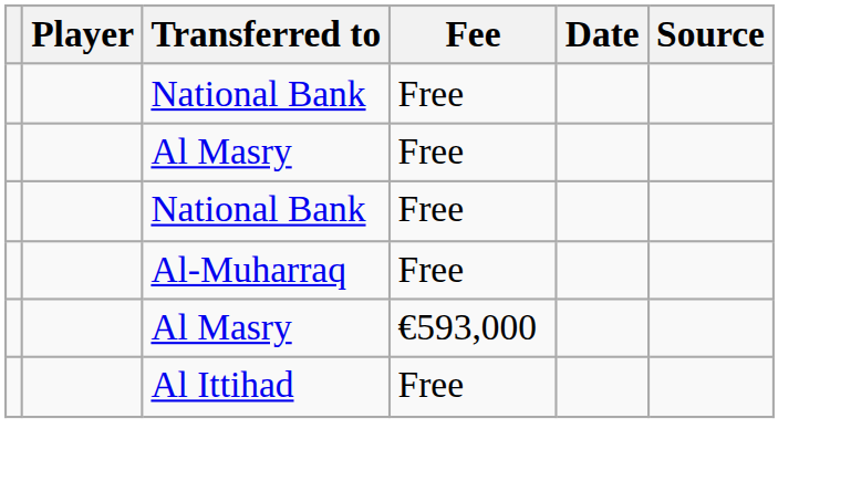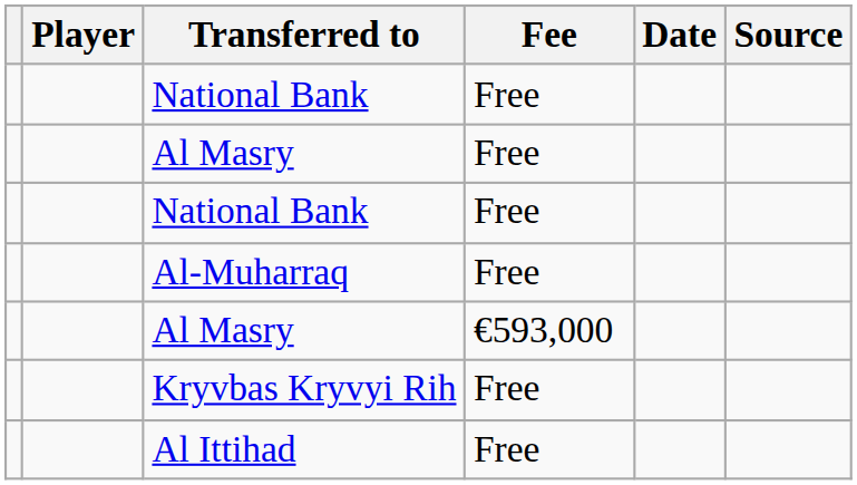 <table class="wikitable plainrowheaders sortable">
 <tr>
 <th></th>
 <th scope="col">Player</th>
 <th>Transferred to</th>
 <th style="width: 65px;">Fee</th>
 <th scope="col">Date</th>
 <th scope="col">Source</th>
 </tr>
 <tr>
 <td align="center"></td>
 <td></td>
 <td> <a href='#'>National Bank</a></td>
 <td>Free</td>
 <td></td>
 <td></td>
 </tr>
 <tr>
 <td align="center"></td>
 <td></td>
 <td> <a href='#'>Al Masry</a></td>
 <td>Free</td>
 <td></td>
 <td></td>
 </tr>
 <tr>
 <td align="center"></td>
 <td></td>
 <td> <a href='#'>National Bank</a></td>
 <td>Free</td>
 <td></td>
 <td></td>
 </tr>
 <tr>
 <td align="center"></td>
 <td></td>
 <td> <a href='#'>Al-Muharraq</a></td>
 <td>Free</td>
 <td></td>
 <td></td>
 </tr>
 <tr>
 <td align="center"></td>
 <td></td>
 <td> <a href='#'>Al Masry</a></td>
 <td>€593,000</td>
 <td></td>
 <td></td>
 </tr>
 <tr>
 <td align="center"></td>
 <td></td>
+<td> <a href='#'>Kryvbas Kryvyi Rih</a></td>
+<td>Free</td>
+<td></td>
+<td></td>
+</tr>
+<tr>
+<td align="center"></td>
+<td></td>
 <td> <a href='#'>Al Ittihad</a></td>
 <td>Free</td>
 <td></td>
 <td></td>
 </tr>
 </table>
